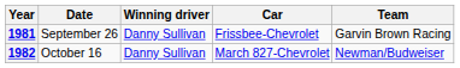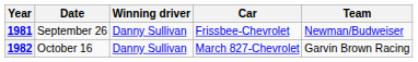 <table class="wikitable" style="font-size: 95%;">
 <tr>
 <th>Year</th>
 <th>Date</th>
 <th>Winning driver</th>
 <th>Car</th>
 <th>Team</th>
 </tr>
 <tr>
 <th><a href='#'>1981</a></th>
 <td>September 26</td>
 <td> <a href='#'>Danny Sullivan</a></td>
 <td><a href='#'>Frissbee-Chevrolet</a></td>
-<td>Garvin Brown Racing</td>
+<td><a href='#'>Newman/Budweiser</a></td>
 </tr>
 <tr>
 <th><a href='#'>1982</a></th>
 <td>October 16</td>
 <td> <a href='#'>Danny Sullivan</a></td>
 <td><a href='#'>March 827-Chevrolet</a></td>
-<td><a href='#'>Newman/Budweiser</a></td>
+<td>Garvin Brown Racing</td>
 </tr>
 </table>
